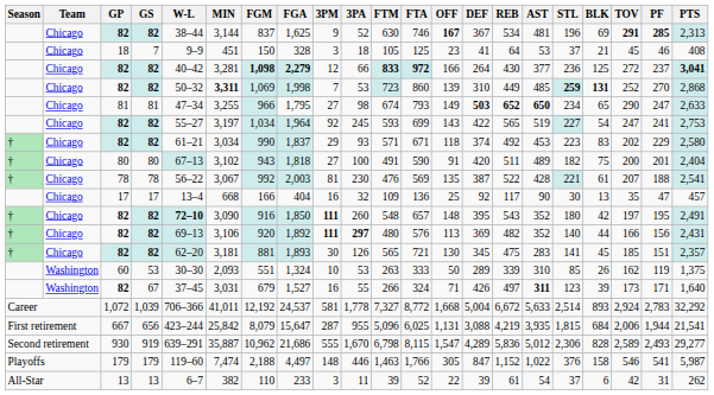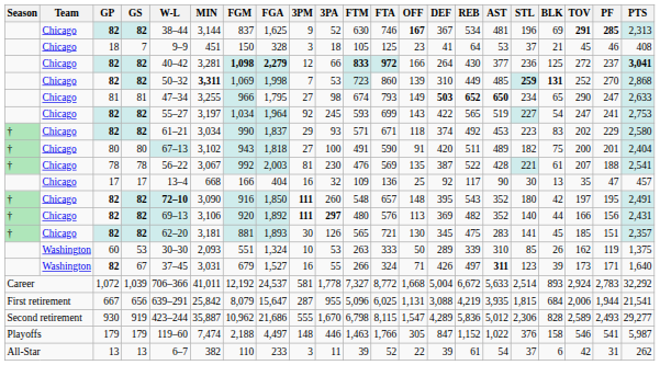 <table class="wikitable sortable" style="font-size:90%; text-align:right;">
 <tr>
 <th>Season</th>
 <th>Team</th>
 <th>GP</th>
 <th>GS</th>
 <th>W-L</th>
 <th>MIN</th>
 <th>FGM</th>
 <th>FGA</th>
 <th>3PM</th>
 <th>3PA</th>
 <th>FTM</th>
 <th>FTA</th>
 <th>OFF</th>
 <th>DEF</th>
 <th>REB</th>
 <th>AST</th>
 <th>STL</th>
 <th>BLK</th>
 <th>TOV</th>
 <th>PF</th>
 <th>PTS</th>
 </tr>
 <tr>
 <td style="text-align:left;"></td>
 <td style="text-align:left;"><a href='#'>Chicago</a></td>
 <td style="background:#cfecec;"><strong>82</strong></td>
 <td style="background:#cfecec;"><strong>82</strong></td>
 <td>38–44</td>
 <td>3,144</td>
 <td>837</td>
 <td>1,625</td>
 <td>9</td>
 <td>52</td>
 <td>630</td>
 <td>746</td>
 <td><strong>167</strong></td>
 <td>367</td>
 <td>534</td>
 <td>481</td>
 <td>196</td>
 <td>69</td>
 <td><strong>291</strong></td>
 <td><strong>285</strong></td>
 <td style="background:#cfecec;">2,313</td>
 </tr>
 <tr>
 <td style="text-align:left;"></td>
 <td style="text-align:left;"><a href='#'>Chicago</a></td>
 <td>18</td>
 <td>7</td>
 <td>9–9</td>
 <td>451</td>
 <td>150</td>
 <td>328</td>
 <td>3</td>
 <td>18</td>
 <td>105</td>
 <td>125</td>
 <td>23</td>
 <td>41</td>
 <td>64</td>
 <td>53</td>
 <td>37</td>
 <td>21</td>
 <td>45</td>
 <td>46</td>
 <td>408</td>
 </tr>
 <tr>
 <td style="text-align:left;"></td>
 <td style="text-align:left;"><a href='#'>Chicago</a></td>
 <td style="background:#cfecec;"><strong>82</strong></td>
 <td style="background:#cfecec;"><strong>82</strong></td>
 <td>40–42</td>
 <td>3,281</td>
 <td style="background:#cfecec;"><strong>1,098</strong></td>
 <td style="background:#cfecec;"><strong>2,279</strong></td>
 <td>12</td>
 <td>66</td>
 <td style="background:#cfecec;"><strong>833</strong></td>
 <td style="background:#cfecec;"><strong>972</strong></td>
 <td>166</td>
 <td>264</td>
 <td>430</td>
 <td>377</td>
 <td>236</td>
 <td>125</td>
 <td>272</td>
 <td>237</td>
 <td style="background:#cfecec;"><strong>3,041</strong></td>
 </tr>
 <tr>
 <td style="text-align:left;"></td>
 <td style="text-align:left;"><a href='#'>Chicago</a></td>
 <td><strong>82</strong></td>
 <td style="background:#cfecec;"><strong>82</strong></td>
 <td>50–32</td>
 <td><strong>3,311</strong></td>
 <td style="background:#cfecec;">1,069</td>
 <td style="background:#cfecec;">1,998</td>
 <td>7</td>
 <td>53</td>
 <td style="background:#cfecec;">723</td>
 <td>860</td>
 <td>139</td>
 <td>310</td>
 <td>449</td>
 <td>485</td>
 <td style="background:#cfecec;"><strong>259</strong></td>
 <td><strong>131</strong></td>
 <td>252</td>
 <td>270</td>
 <td style="background:#cfecec;">2,868</td>
 </tr>
 <tr>
 <td style="text-align:left;"></td>
 <td style="text-align:left;"><a href='#'>Chicago</a></td>
 <td>81</td>
 <td>81</td>
 <td>47–34</td>
 <td>3,255</td>
 <td style="background:#cfecec;">966</td>
 <td>1,795</td>
 <td>27</td>
 <td>98</td>
 <td>674</td>
 <td>793</td>
 <td>149</td>
 <td><strong>503</strong></td>
 <td><strong>652</strong></td>
 <td><strong>650</strong></td>
 <td>234</td>
 <td>65</td>
 <td>290</td>
 <td>247</td>
 <td style="background:#cfecec;">2,633</td>
 </tr>
 <tr>
 <td style="text-align:left;"></td>
 <td style="text-align:left;"><a href='#'>Chicago</a></td>
 <td style="background:#cfecec;"><strong>82</strong></td>
 <td style="background:#cfecec;"><strong>82</strong></td>
 <td>55–27</td>
 <td>3,197</td>
 <td style="background:#cfecec;">1,034</td>
 <td style="background:#cfecec;">1,964</td>
 <td>92</td>
 <td>245</td>
 <td>593</td>
 <td>699</td>
 <td>143</td>
 <td>422</td>
 <td>565</td>
 <td>519</td>
 <td style="background:#cfecec;">227</td>
 <td>54</td>
 <td>247</td>
 <td>241</td>
 <td style="background:#cfecec;">2,753</td>
 </tr>
 <tr>
 <td style="text-align:left; background:#afe6ba;">†</td>
 <td style="text-align:left;"><a href='#'>Chicago</a></td>
 <td style="background:#cfecec;"><strong>82</strong></td>
 <td style="background:#cfecec;"><strong>82</strong></td>
 <td>61–21</td>
 <td>3,034</td>
 <td style="background:#cfecec;">990</td>
 <td style="background:#cfecec;">1,837</td>
 <td>29</td>
 <td>93</td>
 <td>571</td>
 <td>671</td>
 <td>118</td>
 <td>374</td>
 <td>492</td>
 <td>453</td>
 <td>223</td>
 <td>83</td>
 <td>202</td>
 <td>229</td>
 <td style="background:#cfecec;">2,580</td>
 </tr>
 <tr>
 <td style="text-align:left; background:#afe6ba;">†</td>
 <td style="text-align:left;"><a href='#'>Chicago</a></td>
 <td>80</td>
 <td>80</td>
 <td style="background:#cfecec;">67–13</td>
 <td>3,102</td>
 <td style="background:#cfecec;">943</td>
 <td style="background:#cfecec;">1,818</td>
 <td>27</td>
 <td>100</td>
 <td>491</td>
 <td>590</td>
 <td>91</td>
 <td>420</td>
 <td>511</td>
 <td>489</td>
 <td>182</td>
 <td>75</td>
 <td>200</td>
 <td>201</td>
 <td style="background:#cfecec;">2,404</td>
 </tr>
 <tr>
 <td style="text-align:left; background:#afe6ba;">†</td>
 <td style="text-align:left;"><a href='#'>Chicago</a></td>
 <td>78</td>
 <td>78</td>
 <td>56–22</td>
 <td>3,067</td>
 <td style="background:#cfecec;">992</td>
 <td style="background:#cfecec;">2,003</td>
 <td>81</td>
 <td>230</td>
 <td>476</td>
 <td>569</td>
 <td>135</td>
 <td>387</td>
 <td>522</td>
 <td>428</td>
 <td style="background:#cfecec;">221</td>
 <td>61</td>
 <td>207</td>
 <td>188</td>
 <td style="background:#cfecec;">2,541</td>
 </tr>
 <tr>
 <td style="text-align:left;"></td>
 <td style="text-align:left;"><a href='#'>Chicago</a></td>
 <td>17</td>
 <td>17</td>
 <td>13–4</td>
 <td>668</td>
 <td>166</td>
 <td>404</td>
 <td>16</td>
 <td>32</td>
 <td>109</td>
 <td>136</td>
 <td>25</td>
 <td>92</td>
 <td>117</td>
 <td>90</td>
 <td>30</td>
 <td>13</td>
 <td>35</td>
 <td>47</td>
 <td>457</td>
 </tr>
 <tr>
 <td style="text-align:left; background:#afe6ba;">†</td>
 <td style="text-align:left;"><a href='#'>Chicago</a></td>
 <td><strong>82</strong></td>
 <td style="background:#cfecec;"><strong>82</strong></td>
 <td style="background:#cfecec;"><strong>72–10</strong></td>
 <td>3,090</td>
 <td style="background:#cfecec;">916</td>
 <td style="background:#cfecec;">1,850</td>
 <td><strong>111</strong></td>
 <td>260</td>
 <td>548</td>
 <td>657</td>
 <td>148</td>
 <td>395</td>
 <td>543</td>
 <td>352</td>
 <td>180</td>
 <td>42</td>
 <td>197</td>
 <td>195</td>
 <td style="background:#cfecec;">2,491</td>
 </tr>
 <tr>
 <td style="text-align:left; background:#afe6ba;">†</td>
 <td style="text-align:left;"><a href='#'>Chicago</a></td>
 <td><strong>82</strong></td>
 <td style="background:#cfecec;"><strong>82</strong></td>
 <td style="background:#cfecec;">69–13</td>
 <td>3,106</td>
 <td style="background:#cfecec;">920</td>
 <td style="background:#cfecec;">1,892</td>
 <td><strong>111</strong></td>
 <td><strong>297</strong></td>
 <td>480</td>
 <td>576</td>
 <td>113</td>
 <td>369</td>
 <td>482</td>
 <td>352</td>
 <td>140</td>
 <td>44</td>
 <td>166</td>
 <td>156</td>
 <td style="background:#cfecec;">2,431</td>
 </tr>
 <tr>
 <td style="text-align:left; background:#afe6ba;">†</td>
 <td style="text-align:left;"><a href='#'>Chicago</a></td>
 <td style="background:#cfecec;"><strong>82</strong></td>
 <td style="background:#cfecec;"><strong>82</strong></td>
 <td style="background:#cfecec;">62–20</td>
 <td>3,181</td>
 <td style="background:#cfecec;">881</td>
 <td style="background:#cfecec;">1,893</td>
 <td>30</td>
 <td>126</td>
 <td>565</td>
 <td>721</td>
 <td>130</td>
 <td>345</td>
 <td>475</td>
 <td>283</td>
 <td>141</td>
 <td>45</td>
 <td>185</td>
 <td>151</td>
 <td style="background:#cfecec;">2,357</td>
 </tr>
 <tr>
 <td style="text-align:left;"></td>
 <td style="text-align:left;"><a href='#'>Washington</a></td>
 <td>60</td>
 <td>53</td>
 <td>30–30</td>
 <td>2,093</td>
 <td>551</td>
 <td>1,324</td>
 <td>10</td>
 <td>53</td>
 <td>263</td>
 <td>333</td>
 <td>50</td>
 <td>289</td>
 <td>339</td>
 <td>310</td>
 <td>85</td>
 <td>26</td>
 <td>162</td>
 <td>119</td>
 <td>1,375</td>
 </tr>
 <tr>
 <td style="text-align:left;"></td>
 <td style="text-align:left;"><a href='#'>Washington</a></td>
 <td><strong>82</strong></td>
 <td>67</td>
 <td>37–45</td>
 <td>3,031</td>
 <td>679</td>
 <td>1,527</td>
 <td>16</td>
 <td>55</td>
 <td>266</td>
 <td>324</td>
 <td>71</td>
 <td>426</td>
 <td>497</td>
 <td><strong>311</strong></td>
 <td>123</td>
 <td>39</td>
 <td>173</td>
 <td>171</td>
 <td>1,640</td>
 </tr>
 <tr class="sortbottom">
 <td style="text-align:left;" colspan="2">Career</td>
 <td>1,072</td>
 <td>1,039</td>
 <td>706–366</td>
 <td>41,011</td>
 <td>12,192</td>
 <td>24,537</td>
 <td>581</td>
 <td>1,778</td>
 <td>7,327</td>
 <td>8,772</td>
 <td>1,668</td>
 <td>5,004</td>
 <td>6,672</td>
 <td>5,633</td>
 <td>2,514</td>
 <td>893</td>
 <td>2,924</td>
 <td>2,783</td>
 <td>32,292</td>
 </tr>
 <tr class="sortbottom">
 <td style="text-align:left;" colspan="2">First retirement</td>
 <td>667</td>
 <td>656</td>
-<td>423–244</td>
+<td>639–291</td>
 <td>25,842</td>
 <td>8,079</td>
 <td>15,647</td>
 <td>287</td>
 <td>955</td>
 <td>5,096</td>
 <td>6,025</td>
 <td>1,131</td>
 <td>3,088</td>
 <td>4,219</td>
 <td>3,935</td>
 <td>1,815</td>
 <td>684</td>
 <td>2,006</td>
 <td>1,944</td>
 <td>21,541</td>
 </tr>
 <tr class="sortbottom">
 <td style="text-align:left;" colspan="2">Second retirement</td>
 <td>930</td>
 <td>919</td>
-<td>639–291</td>
+<td>423–244</td>
 <td>35,887</td>
 <td>10,962</td>
 <td>21,686</td>
 <td>555</td>
 <td>1,670</td>
 <td>6,798</td>
 <td>8,115</td>
 <td>1,547</td>
 <td>4,289</td>
 <td>5,836</td>
 <td>5,012</td>
 <td>2,306</td>
 <td>828</td>
 <td>2,589</td>
 <td>2,493</td>
 <td>29,277</td>
 </tr>
 <tr class="sortbottom">
 <td style="text-align:left;" colspan="2">Playoffs</td>
 <td>179</td>
 <td>179</td>
 <td>119–60</td>
 <td>7,474</td>
 <td>2,188</td>
 <td>4,497</td>
 <td>148</td>
 <td>446</td>
 <td>1,463</td>
 <td>1,766</td>
 <td>305</td>
 <td>847</td>
 <td>1,152</td>
 <td>1,022</td>
 <td>376</td>
 <td>158</td>
 <td>546</td>
 <td>541</td>
 <td>5,987</td>
 </tr>
 <tr class="sortbottom">
 <td style="text-align:left;" colspan="2">All-Star</td>
 <td>13</td>
 <td>13</td>
 <td>6–7</td>
 <td>382</td>
 <td>110</td>
 <td>233</td>
 <td>3</td>
 <td>11</td>
 <td>39</td>
 <td>52</td>
 <td>22</td>
 <td>39</td>
 <td>61</td>
 <td>54</td>
 <td>37</td>
 <td>6</td>
 <td>42</td>
 <td>31</td>
 <td>262</td>
 </tr>
 </table>
